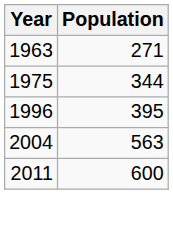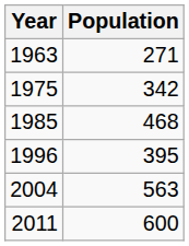 <table class="wikitable" style="line-height:1.1em;">
 <tr>
 <th>Year</th>
 <th>Population</th>
 </tr>
 <tr align="right">
 <td>1963</td>
 <td>271</td>
 </tr>
 <tr align="right">
 <td>1975</td>
-<td>344</td>
+<td>342</td>
+</tr>
+<tr align="right">
+<td>1985</td>
+<td>468</td>
 </tr>
 <tr align="right">
 <td>1996</td>
 <td>395</td>
 </tr>
 <tr align="right">
 <td>2004</td>
 <td>563</td>
 </tr>
 <tr align="right">
 <td>2011</td>
 <td>600</td>
 </tr>
 </table>
